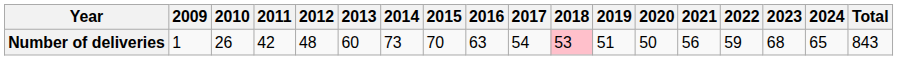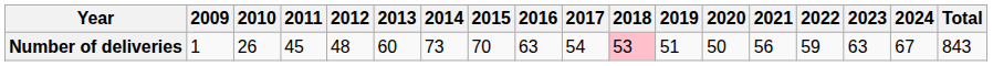 <table class="wikitable">
 <tr>
 <th>Year</th>
 <th>2009</th>
 <th>2010</th>
 <th>2011</th>
 <th>2012</th>
 <th>2013</th>
 <th>2014</th>
 <th>2015</th>
 <th>2016</th>
 <th>2017</th>
 <th>2018</th>
 <th>2019</th>
 <th>2020</th>
 <th>2021</th>
 <th>2022</th>
 <th>2023</th>
 <th>2024</th>
 <th>Total</th>
 </tr>
 <tr>
 <th>Number of deliveries</th>
 <td>1</td>
 <td>26</td>
-<td>42</td>
+<td>45</td>
 <td>48</td>
 <td>60</td>
 <td>73</td>
 <td>70</td>
 <td>63</td>
 <td>54</td>
 <td style="background: pink;">53</td>
 <td>51</td>
 <td>50</td>
 <td>56</td>
 <td>59</td>
-<td>68</td>
-<td>65</td>
+<td>63</td>
+<td>67</td>
 <td>843</td>
 </tr>
 </table>
